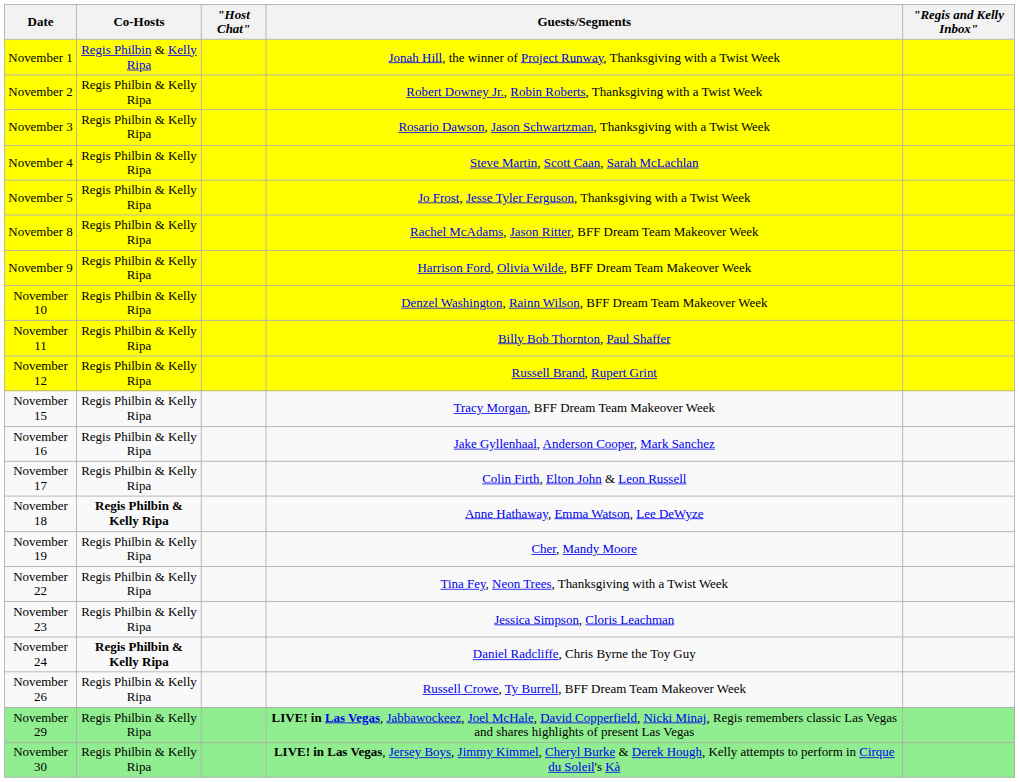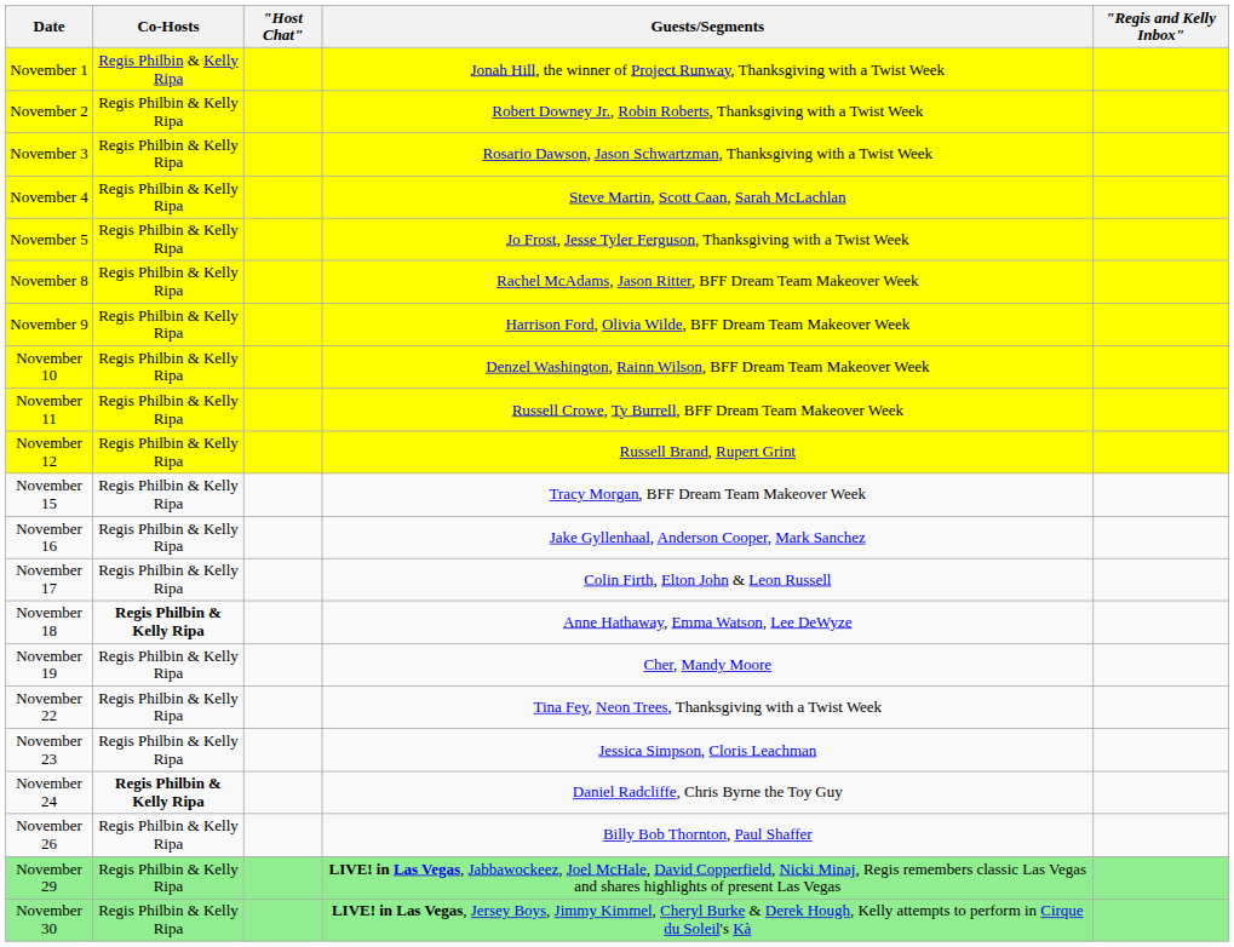 <table class="wikitable sortable" style="text-align:center;">
 <tr>
 <th>Date</th>
 <th>Co-Hosts</th>
 <th><em>"Host Chat"</em></th>
 <th>Guests/Segments</th>
 <th><em>"Regis and Kelly Inbox"</em></th>
 </tr>
 <tr style="background:yellow;">
 <td>November 1</td>
 <td><a href='#'>Regis Philbin</a> & <a href='#'>Kelly Ripa</a></td>
 <td></td>
 <td><a href='#'>Jonah Hill</a>, the winner of <a href='#'>Project Runway</a>, Thanksgiving with a Twist Week</td>
 <td></td>
 </tr>
 <tr style="background:yellow;">
 <td>November 2</td>
 <td>Regis Philbin & Kelly Ripa</td>
 <td></td>
 <td><a href='#'>Robert Downey Jr.</a>, <a href='#'>Robin Roberts</a>, Thanksgiving with a Twist Week</td>
 <td></td>
 </tr>
 <tr style="background:yellow;">
 <td>November 3</td>
 <td>Regis Philbin & Kelly Ripa</td>
 <td></td>
 <td><a href='#'>Rosario Dawson</a>, <a href='#'>Jason Schwartzman</a>, Thanksgiving with a Twist Week</td>
 <td></td>
 </tr>
 <tr style="background:yellow;">
 <td>November 4</td>
 <td>Regis Philbin & Kelly Ripa</td>
 <td></td>
 <td><a href='#'>Steve Martin</a>, <a href='#'>Scott Caan</a>, <a href='#'>Sarah McLachlan</a></td>
 <td></td>
 </tr>
 <tr style="background:yellow;">
 <td>November 5</td>
 <td>Regis Philbin & Kelly Ripa</td>
 <td></td>
 <td><a href='#'>Jo Frost</a>, <a href='#'>Jesse Tyler Ferguson</a>, Thanksgiving with a Twist Week</td>
 <td></td>
 </tr>
 <tr style="background:yellow;">
 <td>November 8</td>
 <td>Regis Philbin & Kelly Ripa</td>
 <td></td>
 <td><a href='#'>Rachel McAdams</a>, <a href='#'>Jason Ritter</a>, BFF Dream Team Makeover Week</td>
 <td></td>
 </tr>
 <tr style="background:yellow;">
 <td>November 9</td>
 <td>Regis Philbin & Kelly Ripa</td>
 <td></td>
 <td><a href='#'>Harrison Ford</a>, <a href='#'>Olivia Wilde</a>, BFF Dream Team Makeover Week</td>
 <td></td>
 </tr>
 <tr style="background:yellow;">
 <td>November 10</td>
 <td>Regis Philbin & Kelly Ripa</td>
 <td></td>
 <td><a href='#'>Denzel Washington</a>, <a href='#'>Rainn Wilson</a>, BFF Dream Team Makeover Week</td>
 <td></td>
 </tr>
 <tr style="background:yellow;">
 <td>November 11</td>
 <td>Regis Philbin & Kelly Ripa</td>
 <td></td>
-<td><a href='#'>Billy Bob Thornton</a>, <a href='#'>Paul Shaffer</a></td>
+<td><a href='#'>Russell Crowe</a>, <a href='#'>Ty Burrell</a>, BFF Dream Team Makeover Week</td>
 <td></td>
 </tr>
 <tr style="background:yellow;">
 <td>November 12</td>
 <td>Regis Philbin & Kelly Ripa</td>
 <td></td>
 <td><a href='#'>Russell Brand</a>, <a href='#'>Rupert Grint</a></td>
 <td></td>
 </tr>
 <tr>
 <td>November 15</td>
 <td>Regis Philbin & Kelly Ripa</td>
 <td></td>
 <td><a href='#'>Tracy Morgan</a>, BFF Dream Team Makeover Week</td>
 <td></td>
 </tr>
 <tr>
 <td>November 16</td>
 <td>Regis Philbin & Kelly Ripa</td>
 <td></td>
 <td><a href='#'>Jake Gyllenhaal</a>, <a href='#'>Anderson Cooper</a>, <a href='#'>Mark Sanchez</a></td>
 <td></td>
 </tr>
 <tr>
 <td>November 17</td>
 <td>Regis Philbin & Kelly Ripa</td>
 <td></td>
 <td><a href='#'>Colin Firth</a>, <a href='#'>Elton John</a> & <a href='#'>Leon Russell</a></td>
 <td></td>
 </tr>
 <tr>
 <td>November 18</td>
 <td><strong>Regis Philbin & Kelly Ripa</strong></td>
 <td></td>
 <td><a href='#'>Anne Hathaway</a>, <a href='#'>Emma Watson</a>, <a href='#'>Lee DeWyze</a></td>
 <td></td>
 </tr>
 <tr>
 <td>November 19</td>
 <td>Regis Philbin & Kelly Ripa</td>
 <td></td>
 <td><a href='#'>Cher</a>, <a href='#'>Mandy Moore</a></td>
 <td></td>
 </tr>
 <tr>
 <td>November 22</td>
 <td>Regis Philbin & Kelly Ripa</td>
 <td></td>
 <td><a href='#'>Tina Fey</a>, <a href='#'>Neon Trees</a>, Thanksgiving with a Twist Week</td>
 <td></td>
 </tr>
 <tr>
 <td>November 23</td>
 <td>Regis Philbin & Kelly Ripa</td>
 <td></td>
 <td><a href='#'>Jessica Simpson</a>, <a href='#'>Cloris Leachman</a></td>
 <td></td>
 </tr>
 <tr>
 <td>November 24</td>
 <td><strong>Regis Philbin & Kelly Ripa</strong></td>
 <td></td>
 <td><a href='#'>Daniel Radcliffe</a>, Chris Byrne the Toy Guy</td>
 <td></td>
 </tr>
 <tr>
 <td>November 26</td>
 <td>Regis Philbin & Kelly Ripa</td>
 <td></td>
-<td><a href='#'>Russell Crowe</a>, <a href='#'>Ty Burrell</a>, BFF Dream Team Makeover Week</td>
+<td><a href='#'>Billy Bob Thornton</a>, <a href='#'>Paul Shaffer</a></td>
 <td></td>
 </tr>
 <tr style="background:lightgreen;">
 <td>November 29</td>
 <td>Regis Philbin & Kelly Ripa</td>
 <td></td>
 <td><strong>LIVE! in <a href='#'>Las Vegas</a></strong>, <a href='#'>Jabbawockeez</a>, <a href='#'>Joel McHale</a>, <a href='#'>David Copperfield</a>, <a href='#'>Nicki Minaj</a>, Regis remembers classic Las Vegas and shares highlights of present Las Vegas</td>
 <td></td>
 </tr>
 <tr style="background:lightgreen;">
 <td>November 30</td>
 <td>Regis Philbin & Kelly Ripa</td>
 <td></td>
 <td><strong>LIVE! in Las Vegas</strong>, <a href='#'>Jersey Boys</a>, <a href='#'>Jimmy Kimmel</a>, <a href='#'>Cheryl Burke</a> & <a href='#'>Derek Hough</a>, Kelly attempts to perform in <a href='#'>Cirque du Soleil</a>'s <a href='#'>Kà</a></td>
 <td></td>
 </tr>
 </table>
